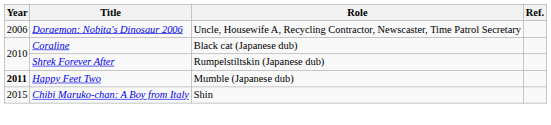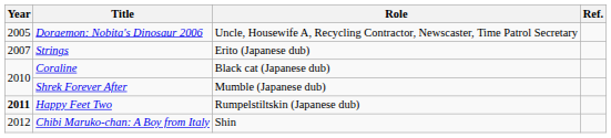 <table class="wikitable">
 <tr>
 <th>Year</th>
 <th>Title</th>
 <th>Role</th>
 <th>Ref.</th>
 </tr>
 <tr>
-<td>2006</td>
+<td>2005</td>
 <td><em><a href='#'>Doraemon: Nobita's Dinosaur 2006</a></em></td>
 <td>Uncle, Housewife A, Recycling Contractor, Newscaster, Time Patrol Secretary</td>
+<td></td>
+</tr>
+<tr>
+<td>2007</td>
+<td><em><a href='#'>Strings</a></em></td>
+<td>Erito (Japanese dub)</td>
 <td></td>
 </tr>
 <tr>
 <td rowspan="2">2010</td>
 <td><em><a href='#'>Coraline</a></em></td>
 <td>Black cat (Japanese dub)</td>
 <td></td>
 </tr>
 <tr>
 <td><em><a href='#'>Shrek Forever After</a></em></td>
-<td>Rumpelstiltskin (Japanese dub)</td>
+<td>Mumble (Japanese dub)</td>
 <td></td>
 </tr>
 <tr>
 <td><strong>2011</strong></td>
 <td><em><a href='#'>Happy Feet Two</a></em></td>
-<td>Mumble (Japanese dub)</td>
+<td>Rumpelstiltskin (Japanese dub)</td>
 <td></td>
 </tr>
 <tr>
-<td>2015</td>
+<td>2012</td>
 <td><em><a href='#'>Chibi Maruko-chan: A Boy from Italy</a></em></td>
 <td>Shin</td>
 <td></td>
 </tr>
 </table>
